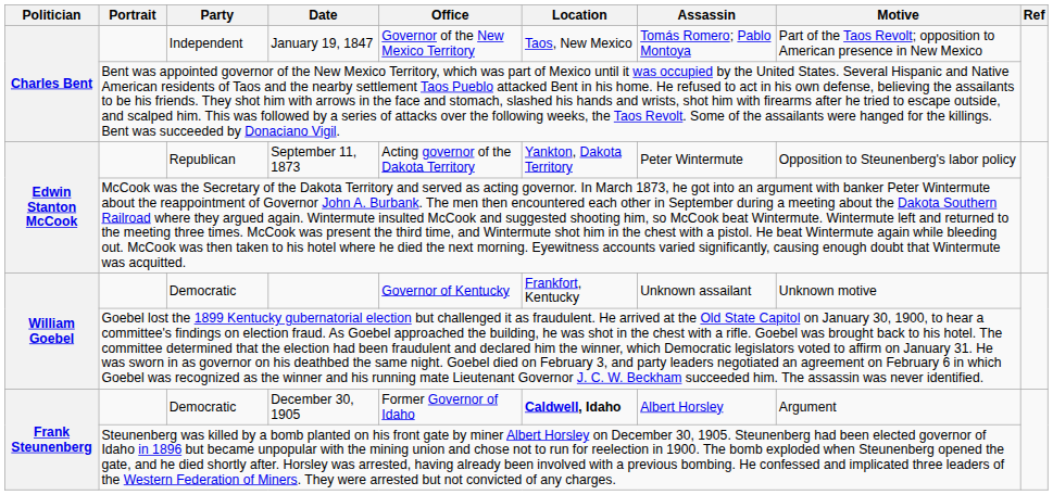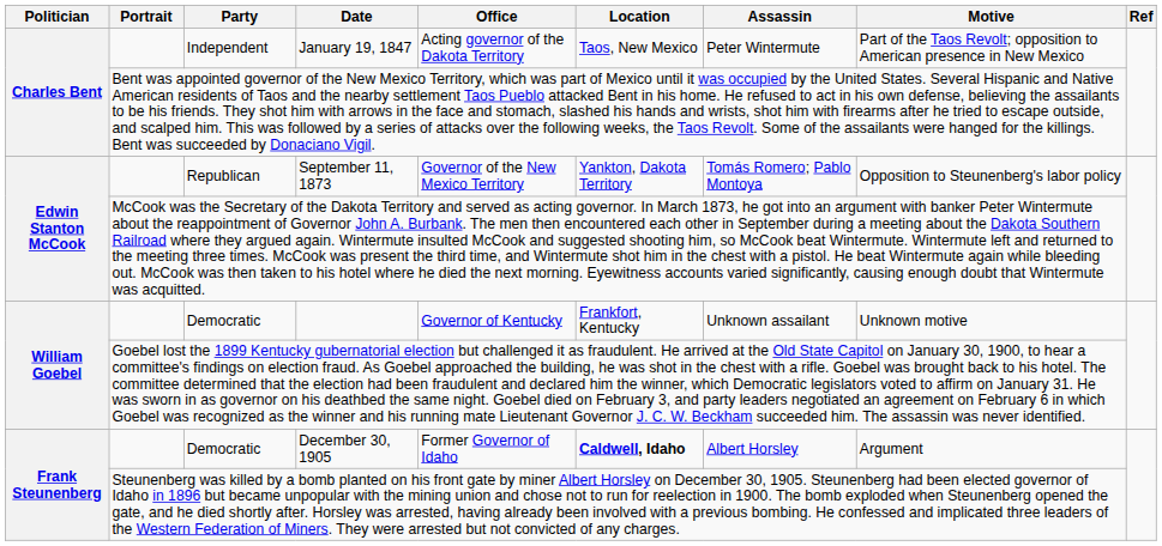 <table class="wikitable" style="width:100%;">
 <tr>
 <th>Politician</th>
 <th>Portrait</th>
 <th>Party</th>
 <th>Date</th>
 <th>Office</th>
 <th>Location</th>
 <th>Assassin</th>
 <th>Motive</th>
 <th>Ref</th>
 </tr>
 <tr>
 <th rowspan="2"><a href='#'>Charles Bent</a></th>
 <td></td>
 <td>Independent</td>
 <td>January 19, 1847</td>
-<td><a href='#'>Governor</a> of the <a href='#'>New Mexico Territory</a></td>
+<td>Acting <a href='#'>governor</a> of the <a href='#'>Dakota Territory</a></td>
 <td><a href='#'>Taos</a>, New Mexico</td>
-<td><a href='#'>Tomás Romero</a>; <a href='#'>Pablo Montoya</a></td>
+<td>Peter Wintermute</td>
 <td>Part of the <a href='#'>Taos Revolt</a>; opposition to American presence in New Mexico</td>
 <td rowspan="2"></td>
 </tr>
 <tr class="expand-child">
 <td colspan="7">Bent was appointed governor of the New Mexico Territory, which was part of Mexico until it <a href='#'>was occupied</a> by the United States. Several Hispanic and Native American residents of Taos and the nearby settlement <a href='#'>Taos Pueblo</a> attacked Bent in his home. He refused to act in his own defense, believing the assailants to be his friends. They shot him with arrows in the face and stomach, slashed his hands and wrists, shot him with firearms after he tried to escape outside, and scalped him. This was followed by a series of attacks over the following weeks, the <a href='#'>Taos Revolt</a>. Some of the assailants were hanged for the killings. Bent was succeeded by <a href='#'>Donaciano Vigil</a>.</td>
 </tr>
 <tr>
 <th rowspan="2"><a href='#'>Edwin Stanton McCook</a></th>
 <td></td>
 <td>Republican</td>
 <td>September 11, 1873</td>
-<td>Acting <a href='#'>governor</a> of the <a href='#'>Dakota Territory</a></td>
+<td><a href='#'>Governor</a> of the <a href='#'>New Mexico Territory</a></td>
 <td><a href='#'>Yankton</a>, <a href='#'>Dakota Territory</a></td>
-<td>Peter Wintermute</td>
+<td><a href='#'>Tomás Romero</a>; <a href='#'>Pablo Montoya</a></td>
 <td>Opposition to Steunenberg's labor policy</td>
 <td rowspan="2"></td>
 </tr>
 <tr class="expand-child">
 <td colspan="7">McCook was the Secretary of the Dakota Territory and served as acting governor. In March 1873, he got into an argument with banker Peter Wintermute about the reappointment of Governor <a href='#'>John A. Burbank</a>. The men then encountered each other in September during a meeting about the <a href='#'>Dakota Southern Railroad</a> where they argued again. Wintermute insulted McCook and suggested shooting him, so McCook beat Wintermute. Wintermute left and returned to the meeting three times. McCook was present the third time, and Wintermute shot him in the chest with a pistol. He beat Wintermute again while bleeding out. McCook was then taken to his hotel where he died the next morning. Eyewitness accounts varied significantly, causing enough doubt that Wintermute was acquitted.</td>
 </tr>
 <tr>
 <th rowspan="2"><a href='#'>William Goebel</a></th>
 <td></td>
 <td>Democratic</td>
 <td></td>
 <td><a href='#'>Governor of Kentucky</a></td>
 <td><a href='#'>Frankfort</a>, Kentucky</td>
 <td>Unknown assailant</td>
 <td>Unknown motive</td>
 <td rowspan="2"></td>
 </tr>
 <tr class="expand-child">
 <td colspan="7">Goebel lost the <a href='#'>1899 Kentucky gubernatorial election</a> but challenged it as fraudulent. He arrived at the <a href='#'>Old State Capitol</a> on January 30, 1900, to hear a committee's findings on election fraud. As Goebel approached the building, he was shot in the chest with a rifle. Goebel was brought back to his hotel. The committee determined that the election had been fraudulent and declared him the winner, which Democratic legislators voted to affirm on January 31. He was sworn in as governor on his deathbed the same night. Goebel died on February 3, and party leaders negotiated an agreement on February 6 in which Goebel was recognized as the winner and his running mate Lieutenant Governor <a href='#'>J. C. W. Beckham</a> succeeded him. The assassin was never identified.</td>
 </tr>
 <tr>
 <th rowspan="2"><a href='#'>Frank Steunenberg</a></th>
 <td></td>
 <td>Democratic</td>
 <td>December 30, 1905</td>
 <td>Former <a href='#'>Governor of Idaho</a></td>
 <td><strong><a href='#'>Caldwell</a>, Idaho</strong></td>
 <td><a href='#'>Albert Horsley</a></td>
 <td>Argument</td>
 <td rowspan="2"></td>
 </tr>
 <tr class="expand-child">
 <td colspan="7">Steunenberg was killed by a bomb planted on his front gate by miner <a href='#'>Albert Horsley</a> on December 30, 1905. Steunenberg had been elected governor of Idaho <a href='#'>in 1896</a> but became unpopular with the mining union and chose not to run for reelection in 1900. The bomb exploded when Steunenberg opened the gate, and he died shortly after. Horsley was arrested, having already been involved with a previous bombing. He confessed and implicated three leaders of the <a href='#'>Western Federation of Miners</a>. They were arrested but not convicted of any charges.</td>
 </tr>
 </table>
